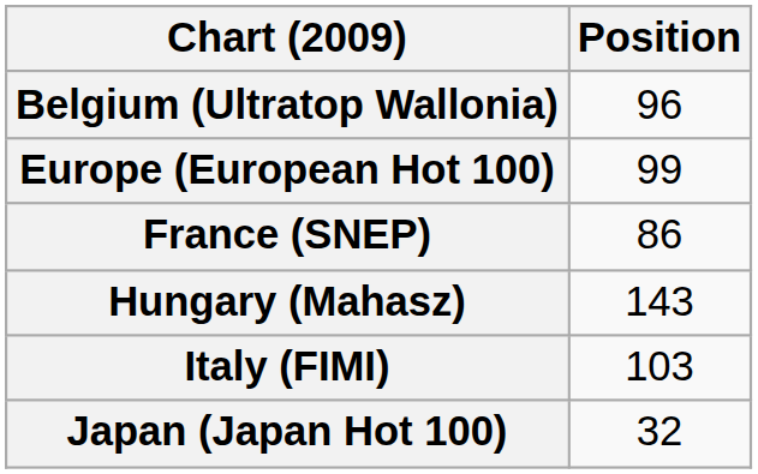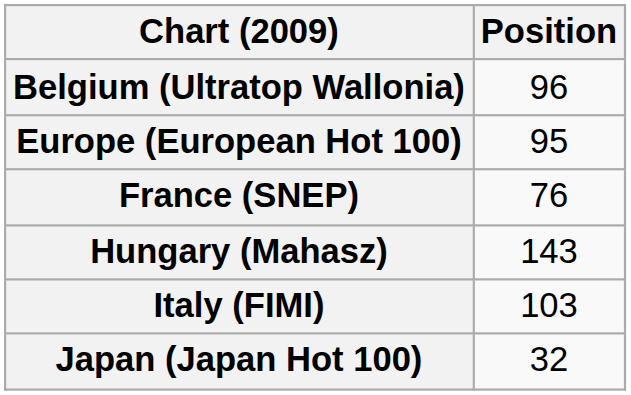 <table class="wikitable sortable plainrowheaders" style="text-align:center">
 <tr>
 <th scope="col">Chart (2009)</th>
 <th scope="col">Position</th>
 </tr>
 <tr>
 <th scope="row">Belgium (Ultratop Wallonia)</th>
 <td>96</td>
 </tr>
 <tr>
 <th scope="row">Europe (European Hot 100)</th>
-<td>99</td>
+<td>95</td>
 </tr>
 <tr>
 <th scope="row">France (SNEP)</th>
-<td>86</td>
+<td>76</td>
 </tr>
 <tr>
 <th scope="row">Hungary (Mahasz)</th>
 <td>143</td>
 </tr>
 <tr>
 <th scope="row">Italy (FIMI)</th>
 <td>103</td>
 </tr>
 <tr>
 <th scope="row">Japan (Japan Hot 100)</th>
 <td>32</td>
 </tr>
 </table>
